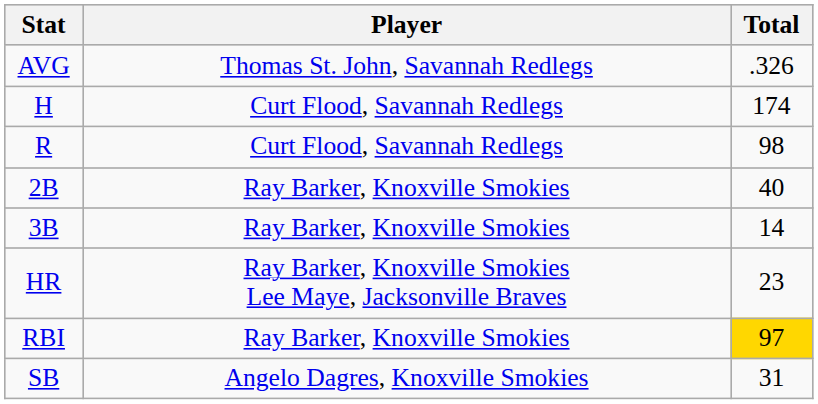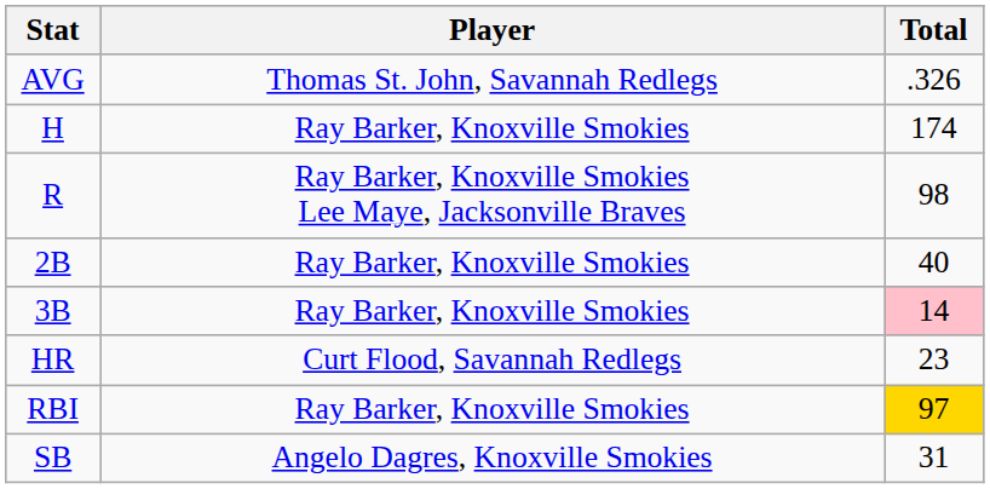 <table class="wikitable" width="40%" style="text-align:center;">
 <tr>
 <th width="5%">Stat</th>
 <th width="60%">Player</th>
 <th width="5%">Total</th>
 </tr>
 <tr>
 <td><a href='#'>AVG</a></td>
 <td><a href='#'>Thomas St. John</a>, <a href='#'>Savannah Redlegs</a></td>
 <td>.326</td>
 </tr>
 <tr>
 <td><a href='#'>H</a></td>
-<td><a href='#'>Curt Flood</a>, <a href='#'>Savannah Redlegs</a></td>
+<td><a href='#'>Ray Barker</a>, <a href='#'>Knoxville Smokies</a></td>
 <td>174</td>
 </tr>
 <tr>
 <td><a href='#'>R</a></td>
-<td><a href='#'>Curt Flood</a>, <a href='#'>Savannah Redlegs</a></td>
+<td><a href='#'>Ray Barker</a>, <a href='#'>Knoxville Smokies</a> <br> <a href='#'>Lee Maye</a>, <a href='#'>Jacksonville Braves</a></td>
 <td>98</td>
 </tr>
 <tr>
 <td><a href='#'>2B</a></td>
 <td><a href='#'>Ray Barker</a>, <a href='#'>Knoxville Smokies</a></td>
 <td>40</td>
 </tr>
 <tr>
 <td><a href='#'>3B</a></td>
 <td><a href='#'>Ray Barker</a>, <a href='#'>Knoxville Smokies</a></td>
-<td>14</td>
+<td style="background: pink;">14</td>
 </tr>
 <tr>
 <td><a href='#'>HR</a></td>
-<td><a href='#'>Ray Barker</a>, <a href='#'>Knoxville Smokies</a> <br> <a href='#'>Lee Maye</a>, <a href='#'>Jacksonville Braves</a></td>
+<td><a href='#'>Curt Flood</a>, <a href='#'>Savannah Redlegs</a></td>
 <td>23</td>
 </tr>
 <tr>
 <td><a href='#'>RBI</a></td>
 <td><a href='#'>Ray Barker</a>, <a href='#'>Knoxville Smokies</a></td>
 <td style="background: gold;">97</td>
 </tr>
 <tr>
 <td><a href='#'>SB</a></td>
 <td><a href='#'>Angelo Dagres</a>, <a href='#'>Knoxville Smokies</a></td>
 <td>31</td>
 </tr>
 </table>
